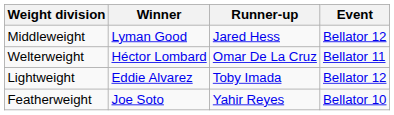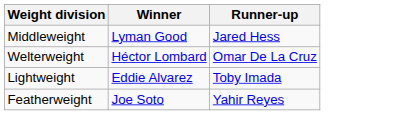 <table class="wikitable">
 <tr>
 <th>Weight division</th>
 <th>Winner</th>
 <th>Runner-up</th>
-<th>Event</th>
 </tr>
 <tr>
 <td>Middleweight</td>
 <td><a href='#'>Lyman Good</a></td>
 <td><a href='#'>Jared Hess</a></td>
-<td><a href='#'>Bellator 12</a></td>
 </tr>
 <tr>
 <td>Welterweight</td>
 <td><a href='#'>Héctor Lombard</a></td>
 <td><a href='#'>Omar De La Cruz</a></td>
-<td><a href='#'>Bellator 11</a></td>
 </tr>
 <tr>
 <td>Lightweight</td>
 <td><a href='#'>Eddie Alvarez</a></td>
 <td><a href='#'>Toby Imada</a></td>
-<td><a href='#'>Bellator 12</a></td>
 </tr>
 <tr>
 <td>Featherweight</td>
 <td><a href='#'>Joe Soto</a></td>
 <td><a href='#'>Yahir Reyes</a></td>
-<td><a href='#'>Bellator 10</a></td>
 </tr>
 </table>
